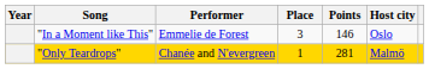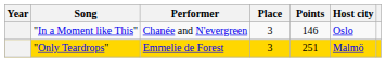 <table class="wikitable plainrowheaders" style="font-size: 95%">
 <tr>
 <th>Year</th>
 <th>Song</th>
 <th>Performer</th>
 <th style="width:50px;">Place</th>
 <th style="width:50px;">Points</th>
 <th>Host city</th>
 <th></th>
 </tr>
 <tr>
 <th scope="row"></th>
 <td>"<a href='#'>In a Moment like This</a>"</td>
-<td><a href='#'>Emmelie de Forest</a></td>
+<td><a href='#'>Chanée</a> and <a href='#'>N'evergreen</a></td>
 <td style="text-align:center;">3</td>
 <td style="text-align:center;">146</td>
 <td> <a href='#'>Oslo</a></td>
 <td></td>
 </tr>
 <tr bgcolor="gold">
 <th scope="row"></th>
 <td>"<a href='#'>Only Teardrops</a>"</td>
-<td><a href='#'>Chanée</a> and <a href='#'>N'evergreen</a></td>
-<td style="text-align:center;">1</td>
-<td style="text-align:center;">281</td>
+<td><a href='#'>Emmelie de Forest</a></td>
+<td style="text-align:center;">3</td>
+<td style="text-align:center;">251</td>
 <td> <a href='#'>Malmö</a></td>
 <td></td>
 </tr>
 </table>
